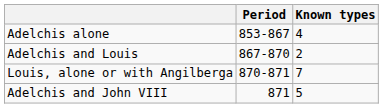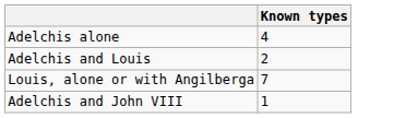 <table class="wikitable">
 <tr>
 <th></th>
-<th>Period</th>
 <th>Known types</th>
 </tr>
 <tr>
 <td>Adelchis alone</td>
-<td style="text-align:right;">853-867</td>
 <td>4</td>
 </tr>
 <tr>
 <td>Adelchis and Louis</td>
-<td style="text-align:right;">867-870</td>
 <td>2</td>
 </tr>
 <tr>
 <td>Louis, alone or with Angilberga</td>
-<td style="text-align:right;">870-871</td>
 <td>7</td>
 </tr>
 <tr>
 <td>Adelchis and John VIII</td>
-<td style="text-align:right;">871</td>
-<td>5</td>
+<td>1</td>
 </tr>
 </table>
